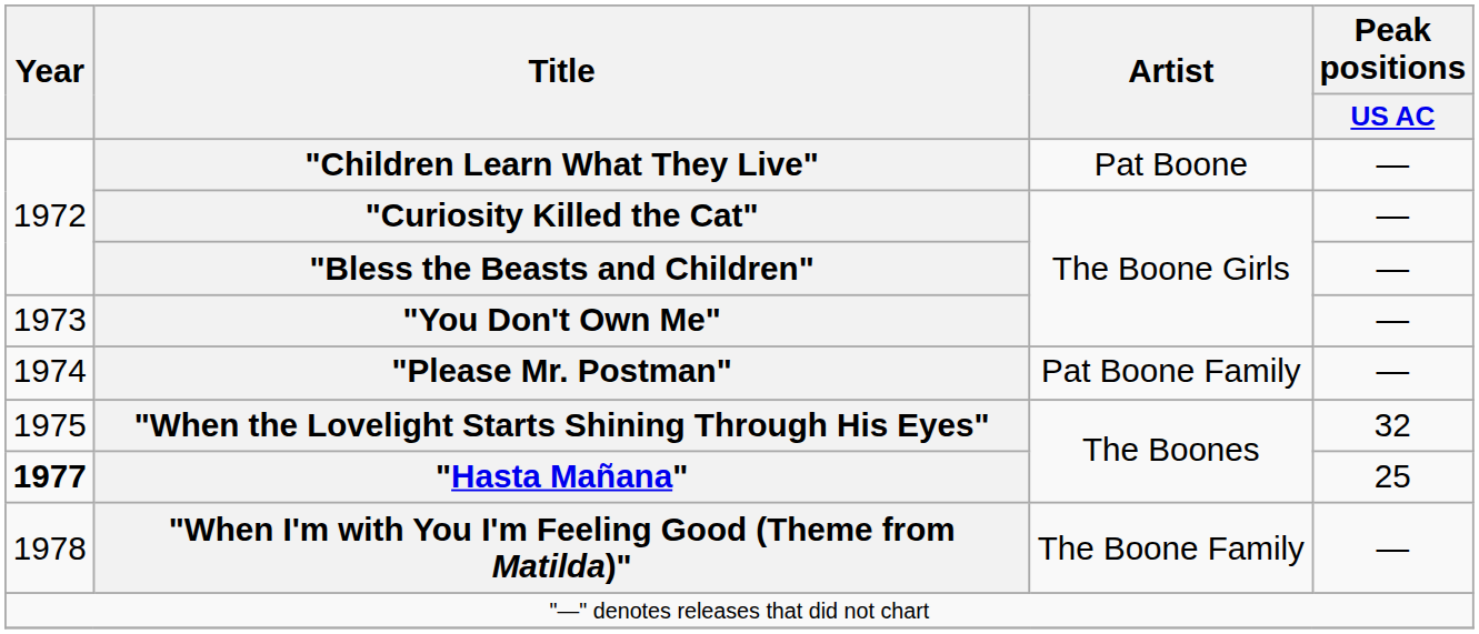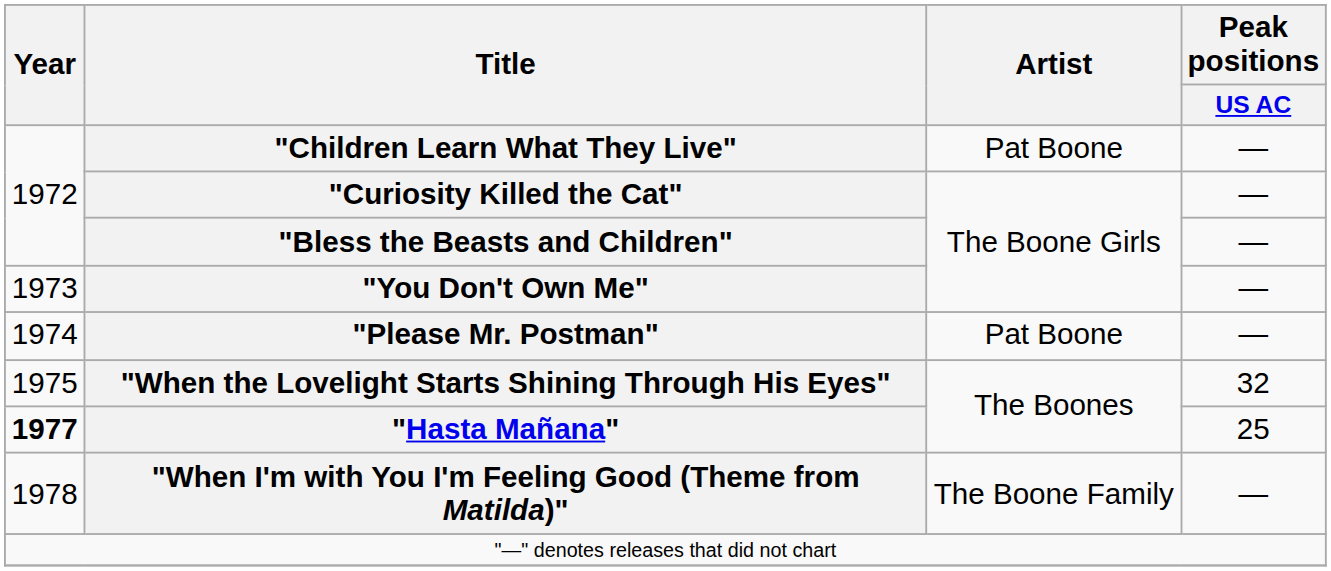 <table class="wikitable plainrowheaders" style="text-align:center;">
 <tr>
 <th rowspan="2">Year</th>
 <th rowspan="2" style="width:28em;">Title</th>
 <th rowspan="2">Artist</th>
 <th>Peak positions</th>
 </tr>
 <tr style="font-size:smaller;">
 <th width="65"><a href='#'>US AC</a></th>
 </tr>
 <tr>
 <td rowspan="3">1972</td>
 <th scope="row">"Children Learn What They Live"</th>
 <td>Pat Boone</td>
 <td>—</td>
 </tr>
 <tr>
 <th scope="row">"Curiosity Killed the Cat"</th>
 <td rowspan="3">The Boone Girls</td>
 <td>—</td>
 </tr>
 <tr>
 <th scope="row">"Bless the Beasts and Children"</th>
 <td>—</td>
 </tr>
 <tr>
 <td>1973</td>
 <th scope="row">"You Don't Own Me"</th>
 <td>—</td>
 </tr>
 <tr>
 <td>1974</td>
 <th scope="row">"Please Mr. Postman"</th>
-<td>Pat Boone Family</td>
+<td>Pat Boone</td>
 <td>—</td>
 </tr>
 <tr>
 <td>1975</td>
 <th scope="row">"When the Lovelight Starts Shining Through His Eyes"</th>
 <td rowspan="2">The Boones</td>
 <td>32</td>
 </tr>
 <tr>
 <td><strong>1977</strong></td>
 <th scope="row">"<a href='#'>Hasta Mañana</a>"</th>
 <td>25</td>
 </tr>
 <tr>
 <td>1978</td>
 <th scope="row">"When I'm with You I'm Feeling Good (Theme from <em>Matilda</em>)"</th>
 <td>The Boone Family</td>
 <td>—</td>
 </tr>
 <tr>
 <td colspan="4" style="font-size: 8pt">"—" denotes releases that did not chart</td>
 </tr>
 <tr>
 </tr>
 </table>
